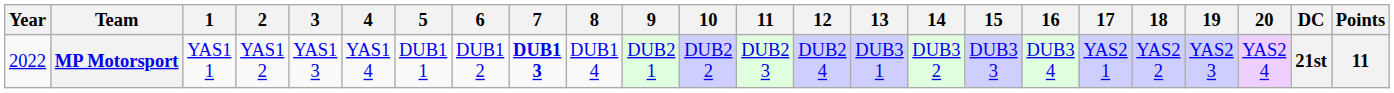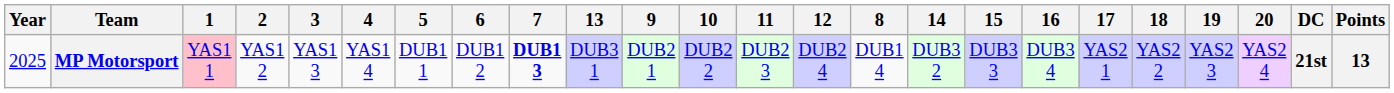 <table class="wikitable" style="text-align:center; font-size:85%;">
 <tr>
 <th>Year</th>
 <th>Team</th>
 <th>1</th>
 <th>2</th>
 <th>3</th>
 <th>4</th>
 <th>5</th>
 <th>6</th>
 <th>7</th>
-<th>8</th>
+<th>13</th>
 <th>9</th>
 <th>10</th>
 <th>11</th>
 <th>12</th>
-<th>13</th>
+<th>8</th>
 <th>14</th>
 <th>15</th>
 <th>16</th>
 <th>17</th>
 <th>18</th>
 <th>19</th>
 <th>20</th>
 <th>DC</th>
 <th>Points</th>
 </tr>
 <tr>
-<td><a href='#'>2022</a></td>
+<td><a href='#'>2025</a></td>
 <th nowrap><a href='#'>MP Motorsport</a></th>
-<td><a href='#'>YAS1<br>1</a></td>
+<td style="background: pink;"><a href='#'>YAS1<br>1</a></td>
 <td><a href='#'>YAS1<br>2</a></td>
 <td><a href='#'>YAS1<br>3</a></td>
 <td><a href='#'>YAS1<br>4</a></td>
 <td><a href='#'>DUB1<br>1</a></td>
 <td><a href='#'>DUB1<br>2</a></td>
 <td><strong><a href='#'>DUB1<br>3</a></strong></td>
-<td><a href='#'>DUB1<br>4</a></td>
+<td style="background:#CFCFFF;"><a href='#'>DUB3<br>1</a><br></td>
 <td style="background:#DFFFDF;"><a href='#'>DUB2<br>1</a><br></td>
 <td style="background:#CFCFFF;"><a href='#'>DUB2<br>2</a><br></td>
 <td style="background:#DFFFDF;"><a href='#'>DUB2<br>3</a><br></td>
 <td style="background:#CFCFFF;"><a href='#'>DUB2<br>4</a><br></td>
-<td style="background:#CFCFFF;"><a href='#'>DUB3<br>1</a><br></td>
+<td><a href='#'>DUB1<br>4</a></td>
 <td style="background:#DFFFDF;"><a href='#'>DUB3<br>2</a><br></td>
 <td style="background:#CFCFFF;"><a href='#'>DUB3<br>3</a><br></td>
 <td style="background:#DFFFDF;"><a href='#'>DUB3<br>4</a><br></td>
 <td style="background:#CFCFFF;"><a href='#'>YAS2<br>1</a><br></td>
 <td style="background:#CFCFFF;"><a href='#'>YAS2<br>2</a><br></td>
 <td style="background:#CFCFFF;"><a href='#'>YAS2<br>3</a><br></td>
 <td style="background:#EFCFFF;"><a href='#'>YAS2<br>4</a><br></td>
 <th>21st</th>
-<th>11</th>
+<th>13</th>
 </tr>
 </table>
